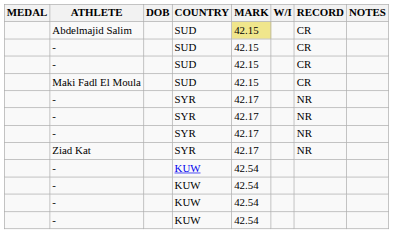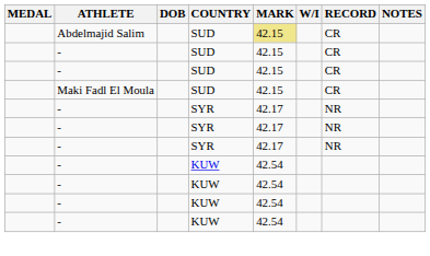 <table class="wikitable">
 <tr>
 <th>MEDAL</th>
 <th>ATHLETE</th>
 <th>DOB</th>
 <th>COUNTRY</th>
 <th>MARK</th>
 <th>W/I</th>
 <th>RECORD</th>
 <th>NOTES</th>
 </tr>
 <tr>
 <td></td>
 <td>Abdelmajid Salim</td>
 <td></td>
 <td>SUD</td>
 <td style="background: khaki;">42.15</td>
 <td></td>
 <td>CR</td>
 <td></td>
 </tr>
 <tr>
 <td></td>
 <td>-</td>
 <td></td>
 <td>SUD</td>
 <td>42.15</td>
 <td></td>
 <td>CR</td>
 <td></td>
 </tr>
 <tr>
 <td></td>
 <td>-</td>
 <td></td>
 <td>SUD</td>
 <td>42.15</td>
 <td></td>
 <td>CR</td>
 <td></td>
 </tr>
 <tr>
 <td></td>
 <td>Maki Fadl El Moula</td>
 <td></td>
 <td>SUD</td>
 <td>42.15</td>
 <td></td>
 <td>CR</td>
 <td></td>
 </tr>
 <tr>
 <td></td>
 <td>-</td>
 <td></td>
 <td>SYR</td>
 <td>42.17</td>
 <td></td>
 <td>NR</td>
 <td></td>
 </tr>
 <tr>
 <td></td>
 <td>-</td>
 <td></td>
 <td>SYR</td>
 <td>42.17</td>
 <td></td>
 <td>NR</td>
 <td></td>
 </tr>
 <tr>
 <td></td>
 <td>-</td>
 <td></td>
 <td>SYR</td>
 <td>42.17</td>
 <td></td>
 <td>NR</td>
 <td></td>
 </tr>
 <tr>
 <td></td>
-<td>Ziad Kat</td>
-<td></td>
-<td>SYR</td>
-<td>42.17</td>
-<td></td>
-<td>NR</td>
-<td></td>
-</tr>
-<tr>
-<td></td>
 <td>-</td>
 <td></td>
 <td><a href='#'>KUW</a></td>
 <td>42.54</td>
 <td></td>
 <td></td>
 <td></td>
 </tr>
 <tr>
 <td></td>
 <td>-</td>
 <td></td>
 <td>KUW</td>
 <td>42.54</td>
 <td></td>
 <td></td>
 <td></td>
 </tr>
 <tr>
 <td></td>
 <td>-</td>
 <td></td>
 <td>KUW</td>
 <td>42.54</td>
 <td></td>
 <td></td>
 <td></td>
 </tr>
 <tr>
 <td></td>
 <td>-</td>
 <td></td>
 <td>KUW</td>
 <td>42.54</td>
 <td></td>
 <td></td>
 <td></td>
 </tr>
 </table>
